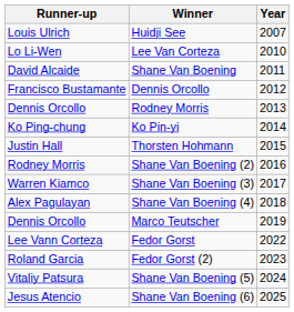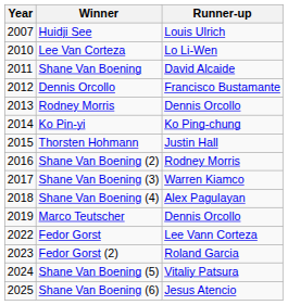 <table class="wikitable sortable">
 <tr>
+<th>Year</th>
+<th>Winner</th>
 <th>Runner-up</th>
-<th>Winner</th>
-<th>Year</th>
 </tr>
 <tr>
+<td>2007</td>
+<td> <a href='#'>Huidji See</a></td>
 <td> <a href='#'>Louis Ulrich</a></td>
-<td> <a href='#'>Huidji See</a></td>
-<td>2007</td>
 </tr>
 <tr>
+<td>2010</td>
+<td> <a href='#'>Lee Van Corteza</a></td>
 <td> <a href='#'>Lo Li-Wen</a></td>
-<td> <a href='#'>Lee Van Corteza</a></td>
-<td>2010</td>
 </tr>
 <tr>
+<td>2011</td>
+<td> <a href='#'>Shane Van Boening</a></td>
 <td> <a href='#'>David Alcaide</a></td>
-<td> <a href='#'>Shane Van Boening</a></td>
-<td>2011</td>
 </tr>
 <tr>
+<td>2012</td>
+<td> <a href='#'>Dennis Orcollo</a></td>
 <td> <a href='#'>Francisco Bustamante</a></td>
-<td> <a href='#'>Dennis Orcollo</a></td>
-<td>2012</td>
 </tr>
 <tr>
+<td>2013</td>
+<td> <a href='#'>Rodney Morris</a></td>
 <td> <a href='#'>Dennis Orcollo</a></td>
-<td> <a href='#'>Rodney Morris</a></td>
-<td>2013</td>
 </tr>
 <tr>
+<td>2014</td>
+<td> <a href='#'>Ko Pin-yi</a></td>
 <td> <a href='#'>Ko Ping-chung</a></td>
-<td> <a href='#'>Ko Pin-yi</a></td>
-<td>2014</td>
 </tr>
 <tr>
+<td>2015</td>
+<td> <a href='#'>Thorsten Hohmann</a></td>
 <td> <a href='#'>Justin Hall</a></td>
-<td> <a href='#'>Thorsten Hohmann</a></td>
-<td>2015</td>
 </tr>
 <tr>
+<td>2016</td>
+<td> <a href='#'>Shane Van Boening</a> (2)</td>
 <td> <a href='#'>Rodney Morris</a></td>
-<td> <a href='#'>Shane Van Boening</a> (2)</td>
-<td>2016</td>
 </tr>
 <tr>
+<td>2017</td>
+<td> <a href='#'>Shane Van Boening</a> (3)</td>
 <td> <a href='#'>Warren Kiamco</a></td>
-<td> <a href='#'>Shane Van Boening</a> (3)</td>
-<td>2017</td>
 </tr>
 <tr>
+<td>2018</td>
+<td> <a href='#'>Shane Van Boening</a> (4)</td>
 <td> <a href='#'>Alex Pagulayan</a></td>
-<td> <a href='#'>Shane Van Boening</a> (4)</td>
-<td>2018</td>
 </tr>
 <tr>
+<td>2019</td>
+<td> <a href='#'>Marco Teutscher</a></td>
 <td> <a href='#'>Dennis Orcollo</a></td>
-<td> <a href='#'>Marco Teutscher</a></td>
-<td>2019</td>
 </tr>
 <tr>
+<td>2022</td>
+<td> <a href='#'>Fedor Gorst</a></td>
 <td> <a href='#'>Lee Vann Corteza</a></td>
-<td> <a href='#'>Fedor Gorst</a></td>
-<td>2022</td>
 </tr>
 <tr>
+<td>2023</td>
+<td> <a href='#'>Fedor Gorst</a> (2)</td>
 <td> <a href='#'>Roland Garcia</a></td>
-<td> <a href='#'>Fedor Gorst</a> (2)</td>
-<td>2023</td>
 </tr>
 <tr>
+<td>2024</td>
+<td> <a href='#'>Shane Van Boening</a> (5)</td>
 <td> <a href='#'>Vitaliy Patsura</a></td>
-<td> <a href='#'>Shane Van Boening</a> (5)</td>
-<td>2024</td>
 </tr>
 <tr>
+<td>2025</td>
+<td> <a href='#'>Shane Van Boening</a> (6)</td>
 <td> <a href='#'>Jesus Atencio</a></td>
-<td> <a href='#'>Shane Van Boening</a> (6)</td>
-<td>2025</td>
 </tr>
 </table>
